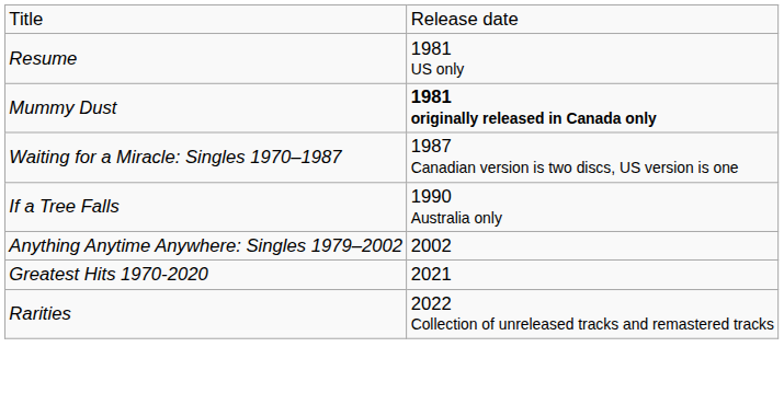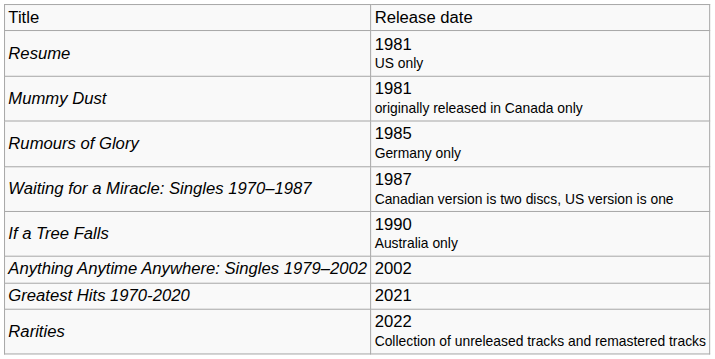 <table class="wikitable plainrowheaders" style="text-align:left;">
 <tr>
 <td>Title</td>
 <td>Release date</td>
 </tr>
 <tr>
 <td><em>Resume</em></td>
 <td>1981<br><small>US only</small></td>
 </tr>
 <tr>
 <td><em>Mummy Dust</em></td>
-<td><strong>1981<br><small>originally released in Canada only</small></strong></td>
+<td>1981<br><small>originally released in Canada only</small></td>
+</tr>
+<tr>
+<td><em>Rumours of Glory</em></td>
+<td>1985<br><small>Germany only</small></td>
 </tr>
 <tr>
 <td><em>Waiting for a Miracle: Singles 1970–1987</em></td>
 <td>1987<br><small>Canadian version is two discs, US version is one</small></td>
 </tr>
 <tr>
 <td><em>If a Tree Falls</em></td>
 <td>1990<br><small>Australia only</small></td>
 </tr>
 <tr>
 <td><em>Anything Anytime Anywhere: Singles 1979–2002</em></td>
 <td>2002</td>
 </tr>
 <tr>
 <td><em>Greatest Hits 1970-2020</em></td>
 <td>2021<br></td>
 </tr>
 <tr>
 <td><em>Rarities</em></td>
 <td>2022<br><small>Collection of unreleased tracks and remastered tracks</small></td>
 </tr>
 </table>
